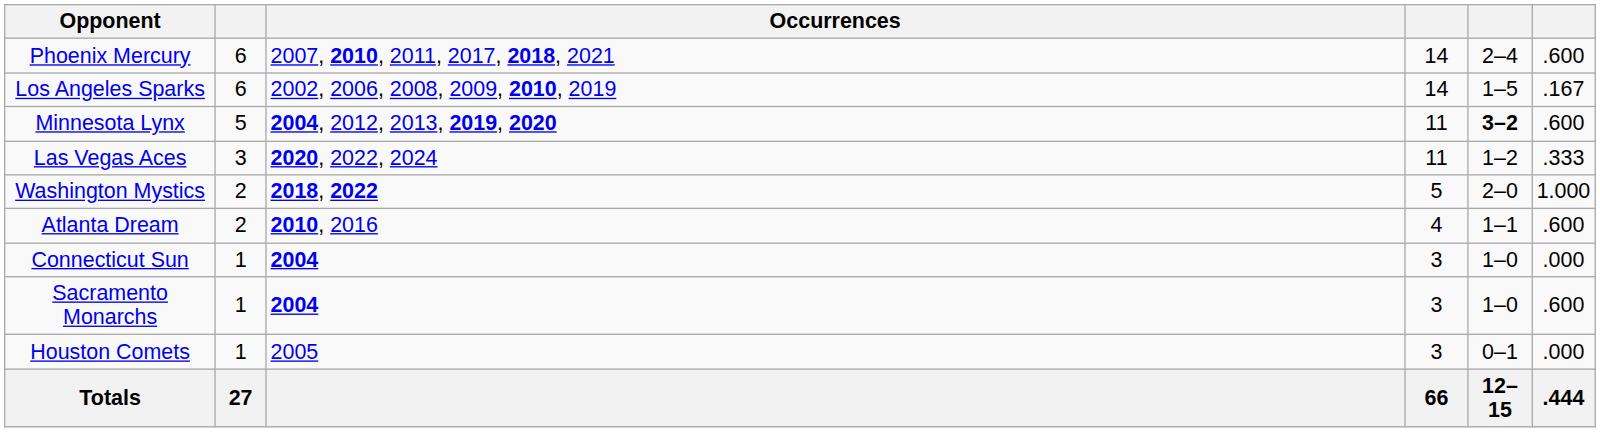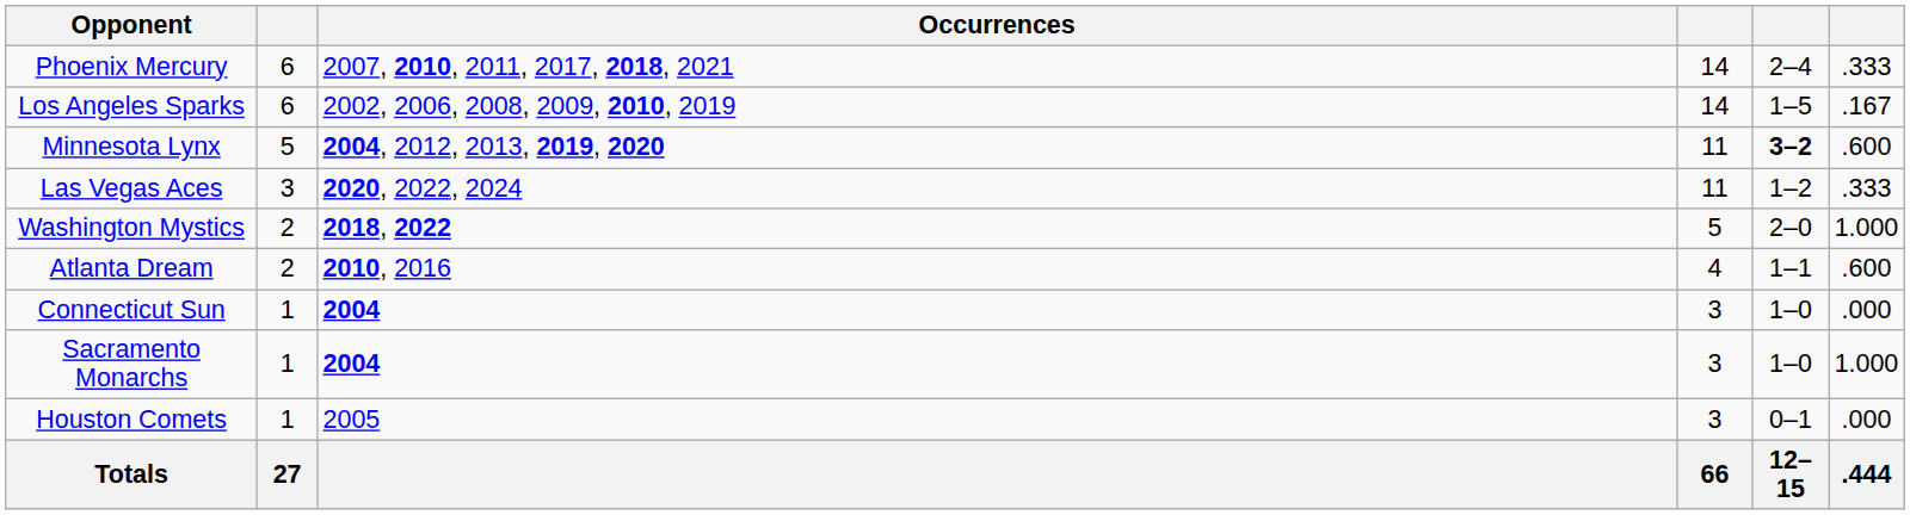 <table class="wikitable sortable" style="text-align: center; width: 75%;">
 <tr>
 <th width="150">Opponent</th>
 <th width="30"></th>
 <th>Occurrences</th>
 <th width="40"></th>
 <th width="40"></th>
 <th width="40"></th>
 </tr>
 <tr>
 <td><a href='#'>Phoenix Mercury</a></td>
 <td>6</td>
 <td align="left"><a href='#'>2007</a>, <strong><a href='#'>2010</a></strong>, <a href='#'>2011</a>, <a href='#'>2017</a>, <strong><a href='#'>2018</a></strong>, <a href='#'>2021</a></td>
 <td>14</td>
 <td>2–4</td>
-<td>.600</td>
+<td>.333</td>
 </tr>
 <tr>
 <td><a href='#'>Los Angeles Sparks</a></td>
 <td>6</td>
 <td align="left"><a href='#'>2002</a>, <a href='#'>2006</a>, <a href='#'>2008</a>, <a href='#'>2009</a>, <strong><a href='#'>2010</a></strong>, <a href='#'>2019</a></td>
 <td>14</td>
 <td>1–5</td>
 <td>.167</td>
 </tr>
 <tr>
 <td><a href='#'>Minnesota Lynx</a></td>
 <td>5</td>
 <td align=left><strong><a href='#'>2004</a></strong>, <a href='#'>2012</a>, <a href='#'>2013</a>, <strong><a href='#'>2019</a></strong>, <strong><a href='#'>2020</a></strong></td>
 <td>11</td>
 <td><strong>3–2</strong></td>
 <td>.600</td>
 </tr>
 <tr>
 <td><a href='#'>Las Vegas Aces</a></td>
 <td>3</td>
 <td align=left><strong><a href='#'>2020</a></strong>, <a href='#'>2022</a>, <a href='#'>2024</a></td>
 <td>11</td>
 <td>1–2</td>
 <td>.333</td>
 </tr>
 <tr>
 <td><a href='#'>Washington Mystics</a></td>
 <td>2</td>
 <td align=left><strong><a href='#'>2018</a></strong>, <strong><a href='#'>2022</a></strong></td>
 <td>5</td>
 <td>2–0</td>
 <td>1.000</td>
 </tr>
 <tr>
 <td><a href='#'>Atlanta Dream</a></td>
 <td>2</td>
 <td align="left"><strong><a href='#'>2010</a></strong>, <a href='#'>2016</a></td>
 <td>4</td>
 <td>1–1</td>
 <td>.600</td>
 </tr>
 <tr>
 <td><a href='#'>Connecticut Sun</a></td>
 <td>1</td>
 <td align=left><strong><a href='#'>2004</a></strong></td>
 <td>3</td>
 <td>1–0</td>
 <td>.000</td>
 </tr>
 <tr>
 <td><a href='#'>Sacramento Monarchs</a></td>
 <td>1</td>
 <td align=left><strong><a href='#'>2004</a></strong></td>
 <td>3</td>
 <td>1–0</td>
-<td>.600</td>
+<td>1.000</td>
 </tr>
 <tr>
 <td><a href='#'>Houston Comets</a></td>
 <td>1</td>
 <td align=left><a href='#'>2005</a></td>
 <td>3</td>
 <td>0–1</td>
 <td>.000</td>
 </tr>
 <tr>
 <th width="150">Totals</th>
 <th width="30">27</th>
 <th></th>
 <th width="40">66</th>
 <th width="40">12–15</th>
 <th width="40">.444</th>
 </tr>
 </table>
